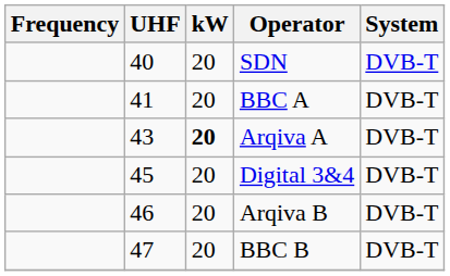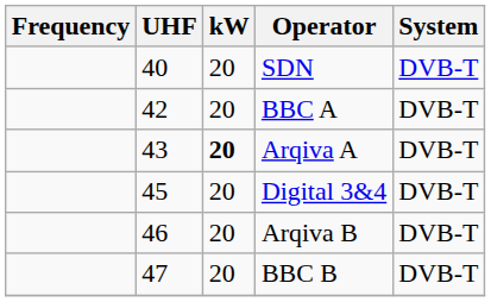 <table class="wikitable sortable">
 <tr>
 <th>Frequency</th>
 <th>UHF</th>
 <th>kW</th>
 <th>Operator</th>
 <th>System</th>
 </tr>
 <tr>
 <td></td>
 <td>40</td>
 <td>20</td>
 <td><a href='#'>SDN</a></td>
 <td><a href='#'>DVB-T</a></td>
 </tr>
 <tr>
 <td></td>
-<td>41</td>
+<td>42</td>
 <td>20</td>
 <td><a href='#'>BBC</a> A</td>
 <td>DVB-T</td>
 </tr>
 <tr>
 <td></td>
 <td>43</td>
 <td><strong>20</strong></td>
 <td><a href='#'>Arqiva</a> A</td>
 <td>DVB-T</td>
 </tr>
 <tr>
 <td></td>
 <td>45</td>
 <td>20</td>
 <td><a href='#'>Digital 3&4</a></td>
 <td>DVB-T</td>
 </tr>
 <tr>
 <td></td>
 <td>46</td>
 <td>20</td>
 <td>Arqiva B</td>
 <td>DVB-T</td>
 </tr>
 <tr>
 <td></td>
 <td>47</td>
 <td>20</td>
 <td>BBC B</td>
 <td>DVB-T</td>
 </tr>
 <tr>
 </tr>
 </table>
